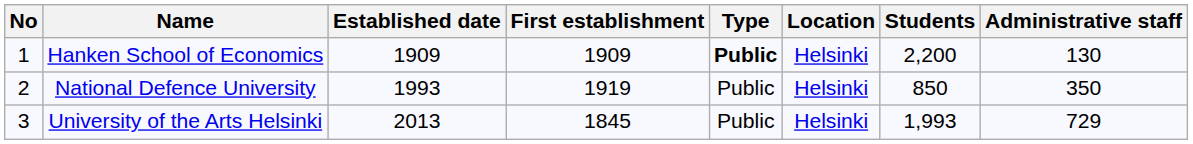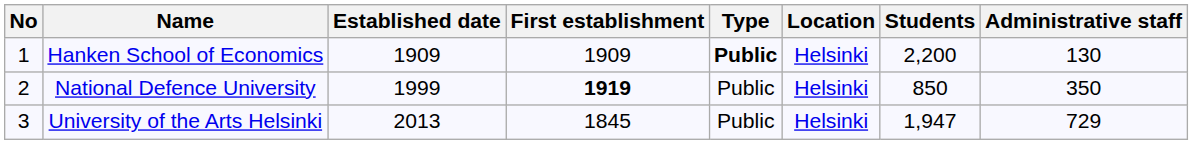 <table class = "wikitable sortable">
 <tr ---- align="center" valign="center" bgcolor="#dddddd">
 <th>No</th>
 <th>Name</th>
 <th>Established date</th>
 <th>First establishment</th>
 <th>Type</th>
 <th>Location</th>
 <th>Students</th>
 <th>Administrative staff</th>
 </tr>
 <tr ---- align="center" valign="center" bgcolor="#F8F8FF">
 <td>1</td>
 <td><a href='#'>Hanken School of Economics</a></td>
 <td>1909</td>
 <td>1909</td>
 <td><strong>Public</strong></td>
 <td><a href='#'>Helsinki</a></td>
 <td>2,200</td>
 <td>130</td>
 </tr>
 <tr ---- align="center" valign="center" bgcolor="#F8F8FF">
 <td>2</td>
 <td><a href='#'>National Defence University</a></td>
-<td>1993</td>
-<td>1919</td>
+<td>1999</td>
+<td><strong>1919</strong></td>
 <td>Public</td>
 <td><a href='#'>Helsinki</a></td>
 <td>850</td>
 <td>350</td>
 </tr>
 <tr ---- align="center" valign="center" bgcolor="#F8F8FF">
 <td>3</td>
 <td><a href='#'>University of the Arts Helsinki</a></td>
 <td>2013</td>
 <td>1845</td>
 <td>Public</td>
 <td><a href='#'>Helsinki</a></td>
-<td>1,993</td>
+<td>1,947</td>
 <td>729</td>
 </tr>
 </table>
